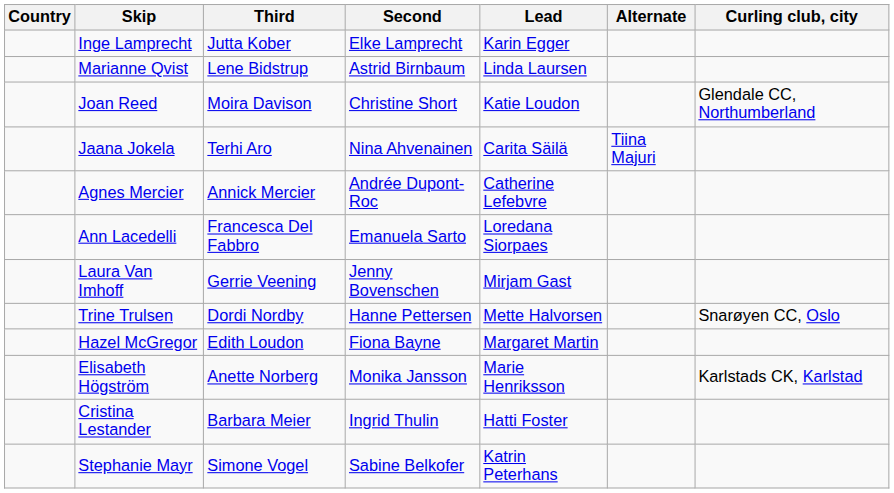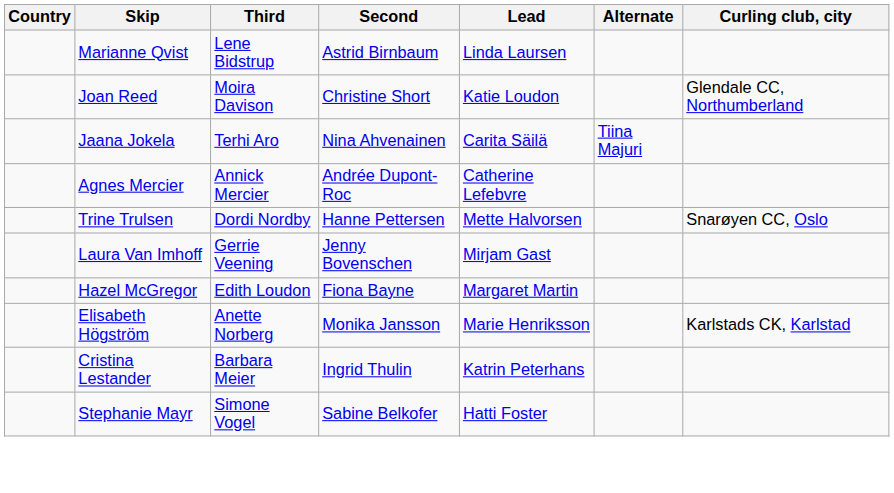 <table class="wikitable">
 <tr>
 <th>Country</th>
 <th>Skip</th>
 <th>Third</th>
 <th>Second</th>
 <th>Lead</th>
 <th>Alternate</th>
 <th>Curling club, city</th>
-</tr>
-<tr>
-<td></td>
-<td><a href='#'>Inge Lamprecht</a></td>
-<td><a href='#'>Jutta Kober</a></td>
-<td><a href='#'>Elke Lamprecht</a></td>
-<td><a href='#'>Karin Egger</a></td>
-<td></td>
-<td></td>
 </tr>
 <tr>
 <td></td>
 <td><a href='#'>Marianne Qvist</a></td>
 <td><a href='#'>Lene Bidstrup</a></td>
 <td><a href='#'>Astrid Birnbaum</a></td>
 <td><a href='#'>Linda Laursen</a></td>
 <td></td>
 <td></td>
 </tr>
 <tr>
 <td></td>
 <td><a href='#'>Joan Reed</a></td>
 <td><a href='#'>Moira Davison</a></td>
 <td><a href='#'>Christine Short</a></td>
 <td><a href='#'>Katie Loudon</a></td>
 <td></td>
 <td>Glendale CC, <a href='#'>Northumberland</a></td>
 </tr>
 <tr>
 <td></td>
 <td><a href='#'>Jaana Jokela</a></td>
 <td><a href='#'>Terhi Aro</a></td>
 <td><a href='#'>Nina Ahvenainen</a></td>
 <td><a href='#'>Carita Säilä</a></td>
 <td><a href='#'>Tiina Majuri</a></td>
 <td></td>
 </tr>
 <tr>
 <td></td>
 <td><a href='#'>Agnes Mercier</a></td>
 <td><a href='#'>Annick Mercier</a></td>
 <td><a href='#'>Andrée Dupont-Roc</a></td>
 <td><a href='#'>Catherine Lefebvre</a></td>
 <td></td>
 <td></td>
 </tr>
 <tr>
 <td></td>
-<td><a href='#'>Ann Lacedelli</a></td>
-<td><a href='#'>Francesca Del Fabbro</a></td>
-<td><a href='#'>Emanuela Sarto</a></td>
-<td><a href='#'>Loredana Siorpaes</a></td>
+<td><a href='#'>Trine Trulsen</a></td>
+<td><a href='#'>Dordi Nordby</a></td>
+<td><a href='#'>Hanne Pettersen</a></td>
+<td><a href='#'>Mette Halvorsen</a></td>
 <td></td>
-<td></td>
+<td>Snarøyen CC, <a href='#'>Oslo</a></td>
 </tr>
 <tr>
 <td></td>
 <td><a href='#'>Laura Van Imhoff</a></td>
 <td><a href='#'>Gerrie Veening</a></td>
 <td><a href='#'>Jenny Bovenschen</a></td>
 <td><a href='#'>Mirjam Gast</a></td>
 <td></td>
 <td></td>
-</tr>
-<tr>
-<td></td>
-<td><a href='#'>Trine Trulsen</a></td>
-<td><a href='#'>Dordi Nordby</a></td>
-<td><a href='#'>Hanne Pettersen</a></td>
-<td><a href='#'>Mette Halvorsen</a></td>
-<td></td>
-<td>Snarøyen CC, <a href='#'>Oslo</a></td>
 </tr>
 <tr>
 <td></td>
 <td><a href='#'>Hazel McGregor</a></td>
 <td><a href='#'>Edith Loudon</a></td>
 <td><a href='#'>Fiona Bayne</a></td>
 <td><a href='#'>Margaret Martin</a></td>
 <td></td>
 <td></td>
 </tr>
 <tr>
 <td></td>
 <td><a href='#'>Elisabeth Högström</a></td>
 <td><a href='#'>Anette Norberg</a></td>
 <td><a href='#'>Monika Jansson</a></td>
 <td><a href='#'>Marie Henriksson</a></td>
 <td></td>
 <td>Karlstads CK, <a href='#'>Karlstad</a></td>
 </tr>
 <tr>
 <td></td>
 <td><a href='#'>Cristina Lestander</a></td>
 <td><a href='#'>Barbara Meier</a></td>
 <td><a href='#'>Ingrid Thulin</a></td>
-<td><a href='#'>Hatti Foster</a></td>
+<td><a href='#'>Katrin Peterhans</a></td>
 <td></td>
 </tr>
 <tr>
 <td></td>
 <td><a href='#'>Stephanie Mayr</a></td>
 <td><a href='#'>Simone Vogel</a></td>
 <td><a href='#'>Sabine Belkofer</a></td>
-<td><a href='#'>Katrin Peterhans</a></td>
+<td><a href='#'>Hatti Foster</a></td>
 <td></td>
 <td></td>
 </tr>
 </table>
